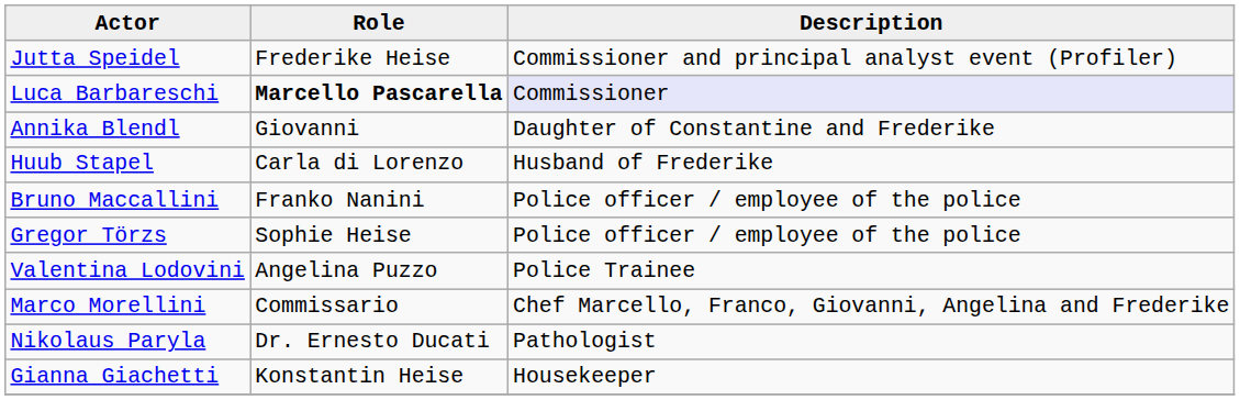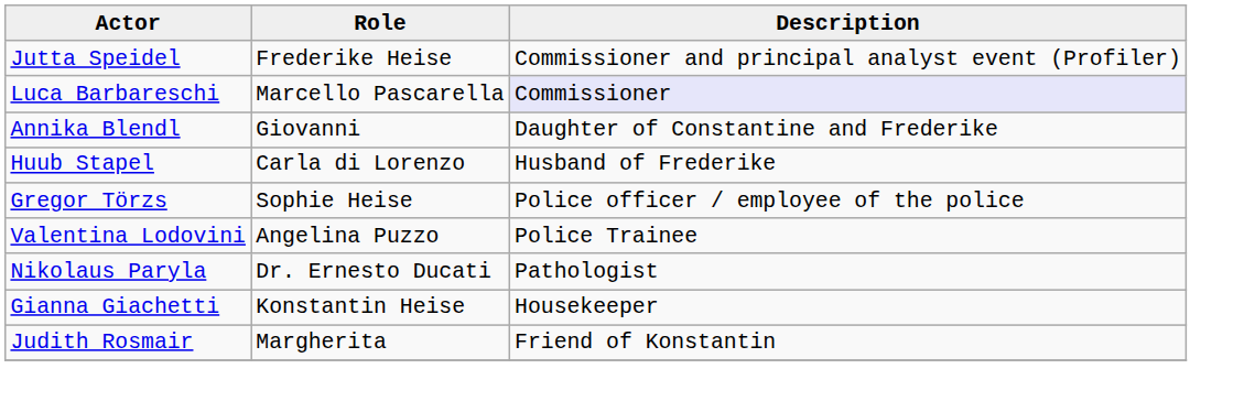 <table class="wikitable">
 <tr>
 <th style="background:#efefef;">Actor</th>
 <th style="background:#efefef;">Role</th>
 <th style="background:#efefef;">Description</th>
 </tr>
 <tr>
 <td><a href='#'>Jutta Speidel</a></td>
 <td>Frederike Heise</td>
 <td>Commissioner and principal analyst event (Profiler)</td>
 </tr>
 <tr>
 <td><a href='#'>Luca Barbareschi</a></td>
-<td><strong>Marcello Pascarella</strong></td>
+<td>Marcello Pascarella</td>
 <td style="background: lavender;">Commissioner</td>
 </tr>
 <tr>
 <td><a href='#'>Annika Blendl</a></td>
 <td>Giovanni</td>
 <td>Daughter of Constantine and Frederike</td>
 </tr>
 <tr>
 <td><a href='#'>Huub Stapel</a></td>
 <td>Carla di Lorenzo</td>
 <td>Husband of Frederike</td>
 </tr>
 <tr>
-<td><a href='#'>Bruno Maccallini</a></td>
-<td>Franko Nanini</td>
-<td>Police officer / employee of the police</td>
-</tr>
-<tr>
 <td><a href='#'>Gregor Törzs</a></td>
 <td>Sophie Heise</td>
 <td>Police officer / employee of the police</td>
 </tr>
 <tr>
 <td><a href='#'>Valentina Lodovini</a></td>
 <td>Angelina Puzzo</td>
 <td>Police Trainee</td>
-</tr>
-<tr>
-<td><a href='#'>Marco Morellini</a></td>
-<td>Commissario</td>
-<td>Chef Marcello, Franco, Giovanni, Angelina and Frederike</td>
 </tr>
 <tr>
 <td><a href='#'>Nikolaus Paryla</a></td>
 <td>Dr. Ernesto Ducati</td>
 <td>Pathologist</td>
 </tr>
 <tr>
 <td><a href='#'>Gianna Giachetti</a></td>
 <td>Konstantin Heise</td>
 <td>Housekeeper</td>
 </tr>
 <tr>
+<td><a href='#'>Judith Rosmair</a></td>
+<td>Margherita</td>
+<td>Friend of Konstantin</td>
+</tr>
+<tr>
 </tr>
 </table>
